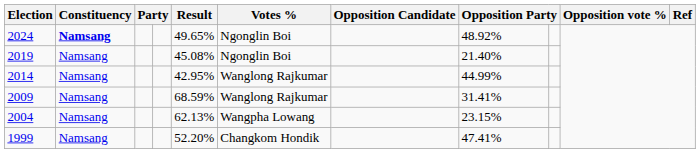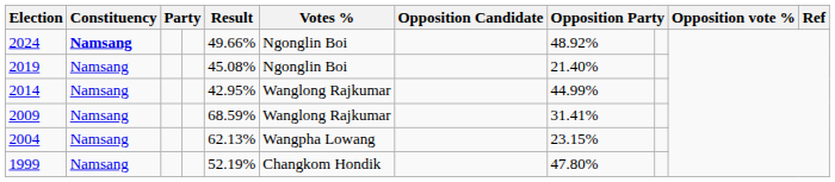 <table class="wikitable sortable">
 <tr>
 <th>Election</th>
 <th>Constituency</th>
 <th colspan="2">Party</th>
 <th>Result</th>
 <th>Votes %</th>
 <th>Opposition Candidate</th>
 <th colspan="2">Opposition Party</th>
 <th>Opposition vote %</th>
 <th>Ref</th>
 </tr>
 <tr>
 <td><a href='#'>2024</a></td>
 <td><strong><a href='#'>Namsang</a></strong></td>
 <td></td>
 <td></td>
-<td>49.65%</td>
+<td>49.66%</td>
 <td>Ngonglin Boi</td>
 <td></td>
 <td>48.92%</td>
 <td></td>
 </tr>
 <tr>
 <td><a href='#'>2019</a></td>
 <td><a href='#'>Namsang</a></td>
 <td></td>
 <td></td>
 <td>45.08%</td>
 <td>Ngonglin Boi</td>
 <td></td>
 <td>21.40%</td>
 <td></td>
 </tr>
 <tr>
 <td><a href='#'>2014</a></td>
 <td><a href='#'>Namsang</a></td>
 <td></td>
 <td></td>
 <td>42.95%</td>
 <td>Wanglong Rajkumar</td>
 <td></td>
 <td>44.99%</td>
 <td></td>
 </tr>
 <tr>
 <td><a href='#'>2009</a></td>
 <td><a href='#'>Namsang</a></td>
 <td></td>
 <td></td>
 <td>68.59%</td>
 <td>Wanglong Rajkumar</td>
 <td></td>
 <td>31.41%</td>
 <td></td>
 </tr>
 <tr>
 <td><a href='#'>2004</a></td>
 <td><a href='#'>Namsang</a></td>
 <td></td>
 <td></td>
 <td>62.13%</td>
 <td>Wangpha Lowang</td>
 <td></td>
 <td>23.15%</td>
 <td></td>
 </tr>
 <tr>
 <td><a href='#'>1999</a></td>
 <td><a href='#'>Namsang</a></td>
 <td></td>
 <td></td>
-<td>52.20%</td>
+<td>52.19%</td>
 <td>Changkom Hondik</td>
 <td></td>
-<td>47.41%</td>
+<td>47.80%</td>
 <td></td>
 </tr>
 </table>
